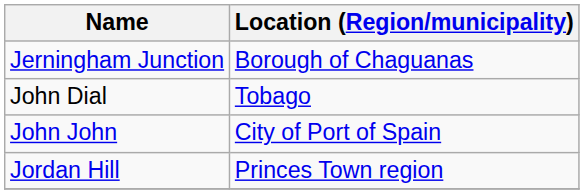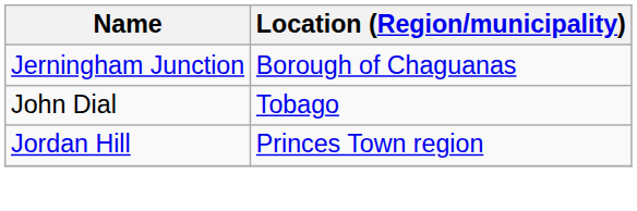 <table class="wikitable">
 <tr>
 <th>Name</th>
 <th>Location (<a href='#'>Region/municipality</a>)</th>
 </tr>
 <tr>
 <td><a href='#'>Jerningham Junction</a></td>
 <td><a href='#'>Borough of Chaguanas</a></td>
 </tr>
 <tr>
 <td>John Dial</td>
 <td><a href='#'>Tobago</a></td>
 </tr>
 <tr>
-<td><a href='#'>John John</a></td>
-<td><a href='#'>City of Port of Spain</a></td>
-</tr>
-<tr>
 <td><a href='#'>Jordan Hill</a></td>
 <td><a href='#'>Princes Town region</a></td>
 </tr>
 <tr>
 </tr>
 </table>
